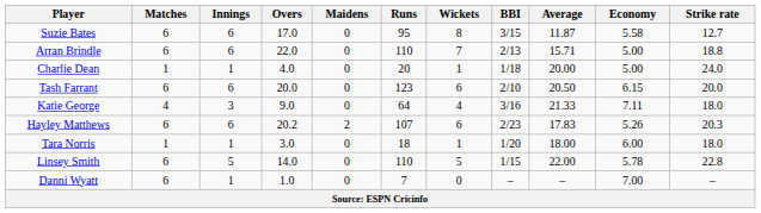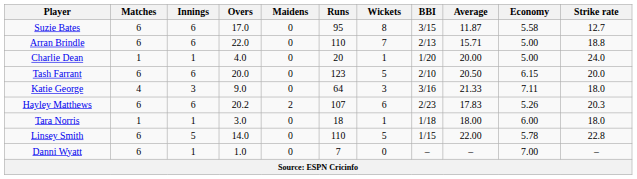 <table class="wikitable" style="text-align:center; width:65%;">
 <tr>
 <th>Player</th>
 <th>Matches</th>
 <th>Innings</th>
 <th>Overs</th>
 <th>Maidens</th>
 <th>Runs</th>
 <th>Wickets</th>
 <th>BBI</th>
 <th>Average</th>
 <th>Economy</th>
 <th>Strike rate</th>
 </tr>
 <tr>
 <td><a href='#'>Suzie Bates</a></td>
 <td>6</td>
 <td>6</td>
 <td>17.0</td>
 <td>0</td>
 <td>95</td>
 <td>8</td>
 <td>3/15</td>
 <td>11.87</td>
 <td>5.58</td>
 <td>12.7</td>
 </tr>
 <tr>
 <td><a href='#'>Arran Brindle</a></td>
 <td>6</td>
 <td>6</td>
 <td>22.0</td>
 <td>0</td>
 <td>110</td>
 <td>7</td>
 <td>2/13</td>
 <td>15.71</td>
 <td>5.00</td>
 <td>18.8</td>
 </tr>
 <tr>
 <td><a href='#'>Charlie Dean</a></td>
 <td>1</td>
 <td>1</td>
 <td>4.0</td>
 <td>0</td>
 <td>20</td>
 <td>1</td>
-<td>1/18</td>
+<td>1/20</td>
 <td>20.00</td>
 <td>5.00</td>
 <td>24.0</td>
 </tr>
 <tr>
 <td><a href='#'>Tash Farrant</a></td>
 <td>6</td>
 <td>6</td>
 <td>20.0</td>
 <td>0</td>
 <td>123</td>
-<td>6</td>
+<td>5</td>
 <td>2/10</td>
 <td>20.50</td>
 <td>6.15</td>
 <td>20.0</td>
 </tr>
 <tr>
 <td><a href='#'>Katie George</a></td>
 <td>4</td>
 <td>3</td>
 <td>9.0</td>
 <td>0</td>
 <td>64</td>
-<td>4</td>
+<td>3</td>
 <td>3/16</td>
 <td>21.33</td>
 <td>7.11</td>
 <td>18.0</td>
 </tr>
 <tr>
 <td><a href='#'>Hayley Matthews</a></td>
 <td>6</td>
 <td>6</td>
 <td>20.2</td>
 <td>2</td>
 <td>107</td>
 <td>6</td>
 <td>2/23</td>
 <td>17.83</td>
 <td>5.26</td>
 <td>20.3</td>
 </tr>
 <tr>
 <td><a href='#'>Tara Norris</a></td>
 <td>1</td>
 <td>1</td>
 <td>3.0</td>
 <td>0</td>
 <td>18</td>
 <td>1</td>
-<td>1/20</td>
+<td>1/18</td>
 <td>18.00</td>
 <td>6.00</td>
 <td>18.0</td>
 </tr>
 <tr>
 <td><a href='#'>Linsey Smith</a></td>
 <td>6</td>
 <td>5</td>
 <td>14.0</td>
 <td>0</td>
 <td>110</td>
 <td>5</td>
 <td>1/15</td>
 <td>22.00</td>
 <td>5.78</td>
 <td>22.8</td>
 </tr>
 <tr>
 <td><a href='#'>Danni Wyatt</a></td>
 <td>6</td>
 <td>1</td>
 <td>1.0</td>
 <td>0</td>
 <td>7</td>
 <td>0</td>
 <td>–</td>
 <td>–</td>
 <td>7.00</td>
 <td>–</td>
 </tr>
 <tr>
 <th colspan="13"><small>Source: ESPN Cricinfo </small></th>
 </tr>
 </table>
